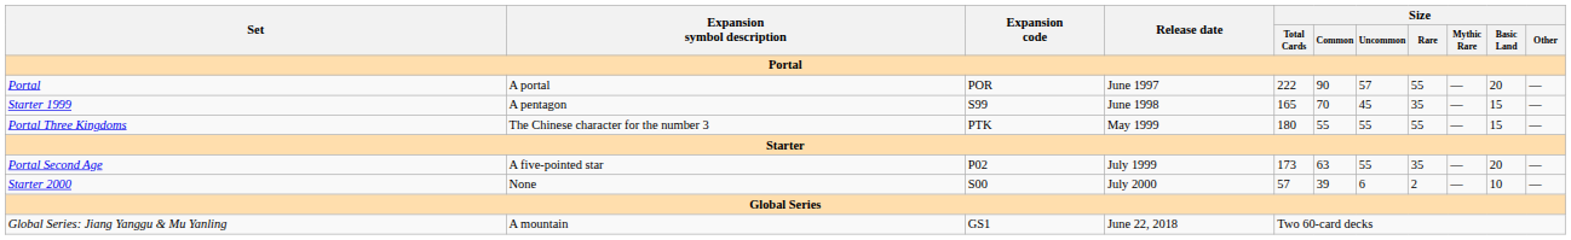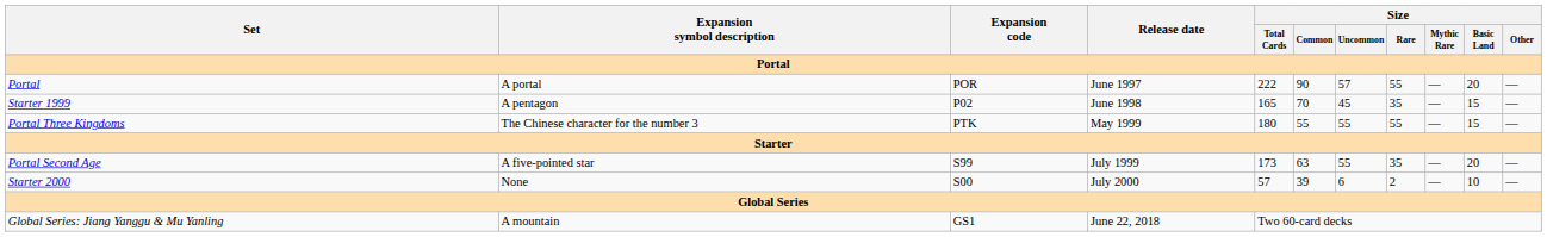 <table class="wikitable" width="100%" align="center">
 <tr>
 <th rowspan="2">Set</th>
 <th rowspan="2">Expansion<br>symbol description</th>
 <th rowspan="2">Expansion<br>code</th>
 <th rowspan="2">Release date</th>
 <th colspan="7">Size</th>
 </tr>
 <tr style="font-size:90%;line-height:1.1">
 <th style="width:3em"><small>Total Cards</small></th>
 <th style="width:3em"><small>Common</small></th>
 <th style="width:3em"><small>Uncommon</small></th>
 <th style="width:3em"><small>Rare</small></th>
 <th style="width:3em"><small>Mythic Rare</small></th>
 <th style="width:3em"><small>Basic Land</small></th>
 <th style="width:3em"><small>Other</small></th>
 </tr>
 <tr>
 <td colspan="12" style="background:#ffdead;" align="center"><strong>Portal</strong></td>
 </tr>
 <tr>
 <td><em><a href='#'>Portal</a></em></td>
 <td>A portal</td>
 <td>POR</td>
 <td>June 1997</td>
 <td>222</td>
 <td>90</td>
 <td>57</td>
 <td>55</td>
 <td>—</td>
 <td>20</td>
 <td>—</td>
 </tr>
 <tr>
 <td><em><a href='#'>Starter 1999</a></em></td>
 <td>A pentagon</td>
-<td>S99</td>
+<td>P02</td>
 <td>June 1998</td>
 <td>165</td>
 <td>70</td>
 <td>45</td>
 <td>35</td>
 <td>—</td>
 <td>15</td>
 <td>—</td>
 </tr>
 <tr>
 <td><em><a href='#'>Portal Three Kingdoms</a></em></td>
 <td>The Chinese character for the number 3</td>
 <td>PTK</td>
 <td>May 1999</td>
 <td>180</td>
 <td>55</td>
 <td>55</td>
 <td>55</td>
 <td>—</td>
 <td>15</td>
 <td>—</td>
 </tr>
 <tr>
 <td colspan="12" style="background:#ffdead;" align="center"><strong>Starter</strong></td>
 </tr>
 <tr>
 <td><em><a href='#'>Portal Second Age</a></em></td>
 <td>A five-pointed star</td>
-<td>P02</td>
+<td>S99</td>
 <td>July 1999</td>
 <td>173</td>
 <td>63</td>
 <td>55</td>
 <td>35</td>
 <td>—</td>
 <td>20</td>
 <td>—</td>
 </tr>
 <tr>
 <td><em><a href='#'>Starter 2000</a></em></td>
 <td>None</td>
 <td>S00</td>
 <td>July 2000</td>
 <td>57</td>
 <td>39</td>
 <td>6</td>
 <td>2</td>
 <td>—</td>
 <td>10</td>
 <td>—</td>
 </tr>
 <tr>
 <td colspan="12" style="background:#ffdead;" align="center"><strong>Global Series</strong></td>
 </tr>
 <tr>
 <td><em>Global Series: Jiang Yanggu & Mu Yanling</em></td>
 <td>A mountain</td>
 <td>GS1</td>
 <td>June 22, 2018</td>
 <td colspan="7">Two 60-card decks</td>
 </tr>
 </table>
